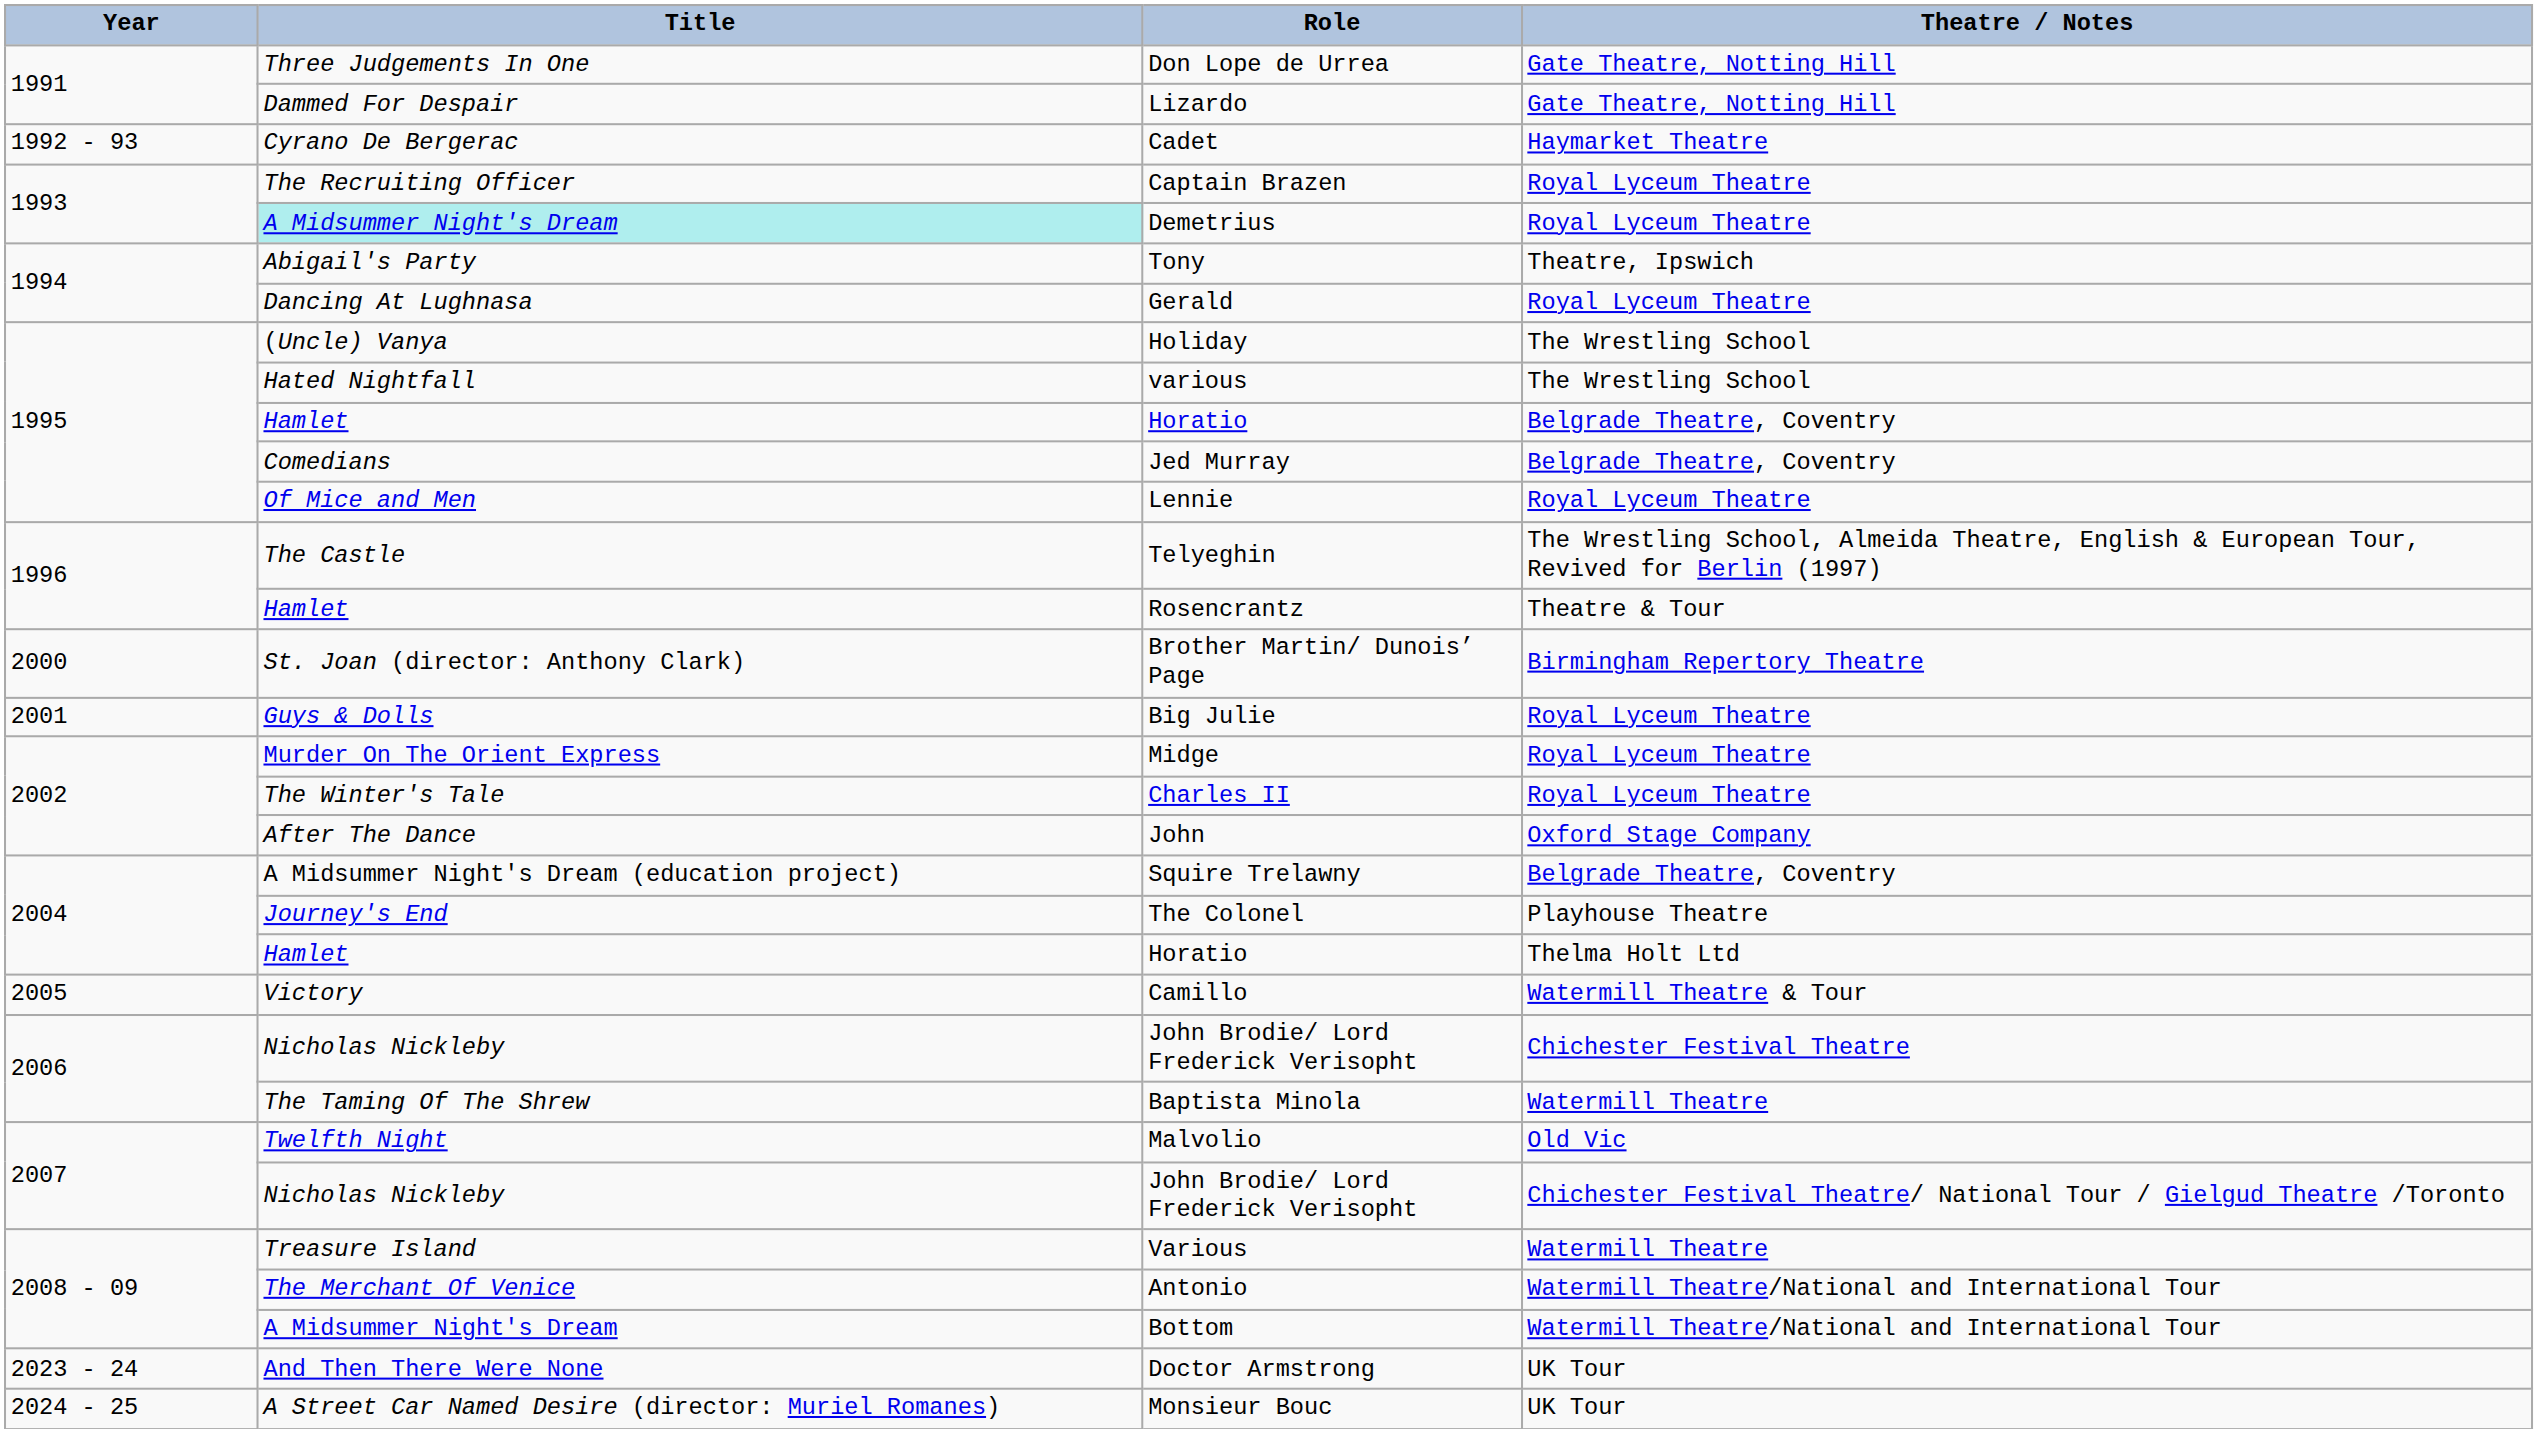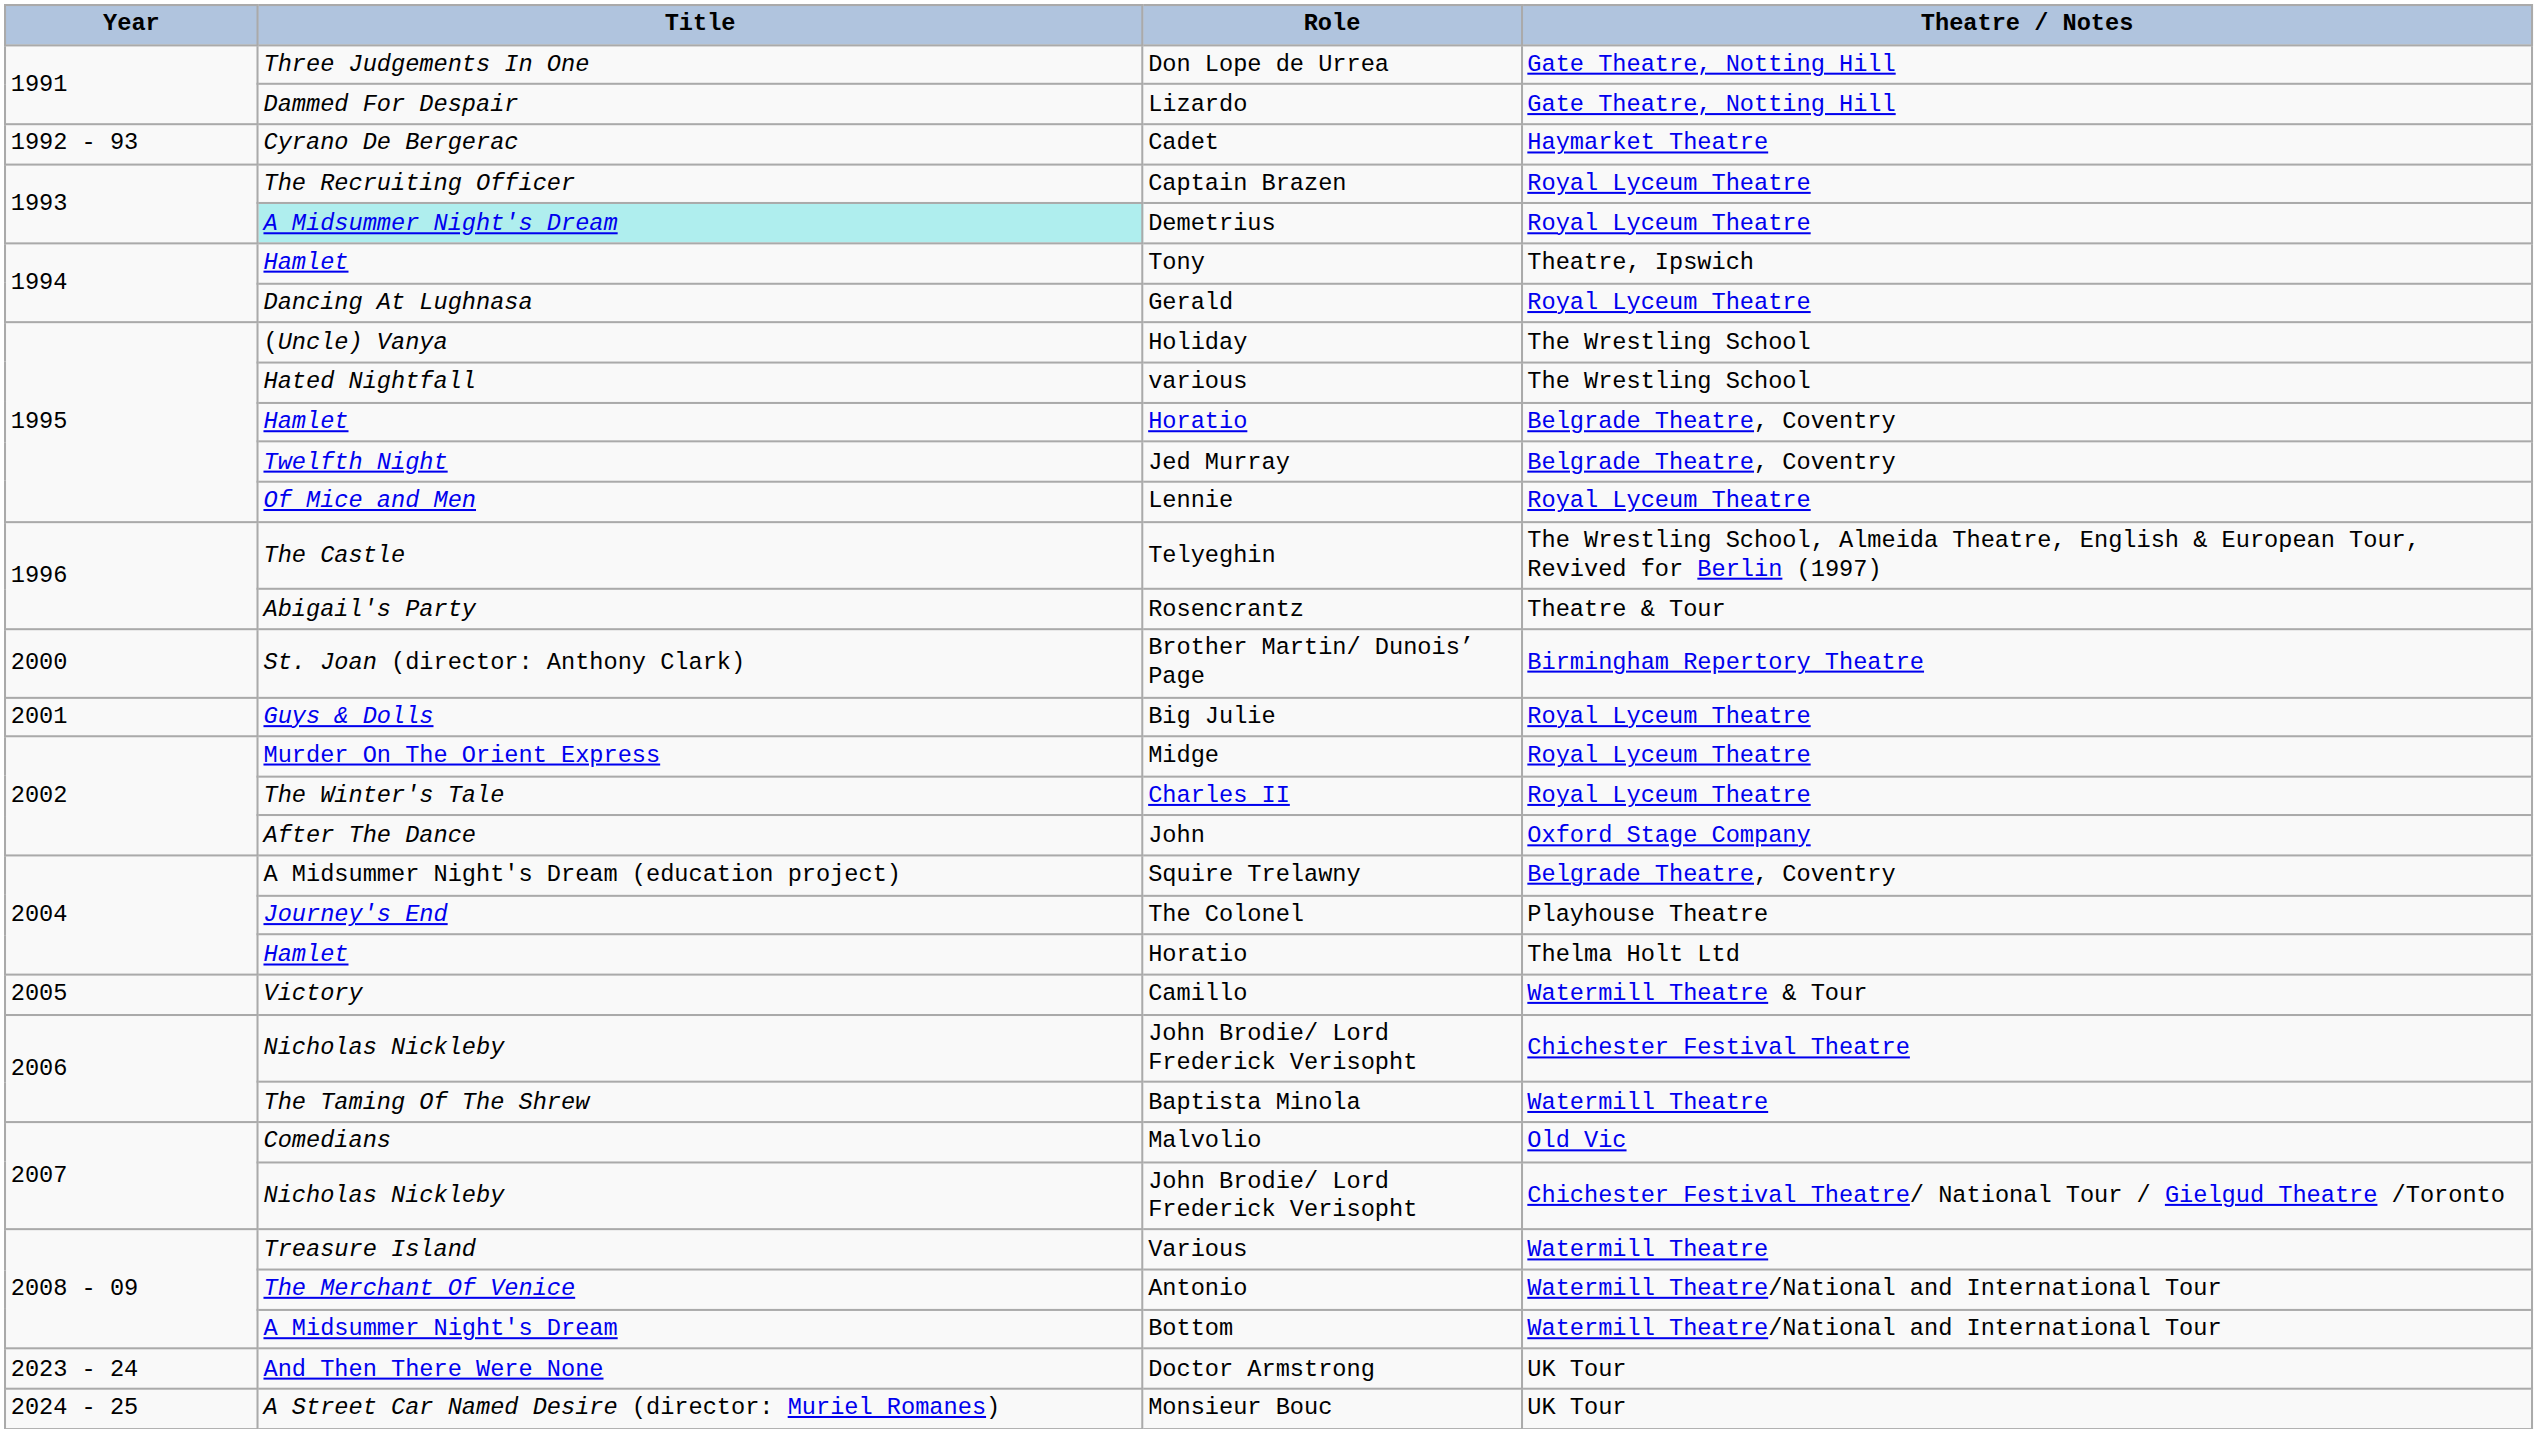 <table class="wikitable" style="font-size:90%;">
 <tr style="background:#ccc;  text-align:center;">
 <th style="background:#b0c4de; width:10%;">Year</th>
 <th style="background:#b0c4de; width:35%;">Title</th>
 <th style="background:#b0c4de; width:1  5%;">Role</th>
 <th style="background:#b0c4de; width:40%;">Theatre / Notes</th>
 </tr>
 <tr>
 <td rowspan=2>1991</td>
 <td><em>Three Judgements In One</em></td>
 <td>Don Lope de Urrea</td>
 <td><a href='#'>Gate Theatre, Notting Hill</a></td>
 </tr>
 <tr>
 <td><em>Dammed For Despair</em></td>
 <td>Lizardo</td>
 <td><a href='#'>Gate Theatre, Notting Hill</a></td>
 </tr>
 <tr>
 <td>1992 - 93</td>
 <td><em>Cyrano De Bergerac</em></td>
 <td>Cadet</td>
 <td><a href='#'>Haymarket Theatre</a></td>
 </tr>
 <tr>
 <td rowspan=2>1993</td>
 <td><em>The Recruiting Officer</em></td>
 <td>Captain Brazen</td>
 <td><a href='#'>Royal Lyceum Theatre</a></td>
 </tr>
 <tr>
 <td style="background: paleturquoise;"><em><a href='#'>A Midsummer Night's Dream</a></em></td>
 <td>Demetrius</td>
 <td><a href='#'>Royal Lyceum Theatre</a></td>
 </tr>
 <tr>
 <td rowspan=2>1994</td>
-<td><em>Abigail's Party</em></td>
+<td><em><a href='#'>Hamlet</a></em></td>
 <td>Tony</td>
 <td>Theatre, Ipswich</td>
 </tr>
 <tr>
 <td><em>Dancing At Lughnasa</em></td>
 <td>Gerald</td>
 <td><a href='#'>Royal Lyceum Theatre</a></td>
 </tr>
 <tr>
 <td rowspan=5>1995</td>
 <td>(<em>Uncle) Vanya</em></td>
 <td>Holiday</td>
 <td>The Wrestling School</td>
 </tr>
 <tr>
 <td><em>Hated Nightfall</em></td>
 <td>various</td>
 <td>The Wrestling School</td>
 </tr>
 <tr>
 <td><em><a href='#'>Hamlet</a></em></td>
 <td><a href='#'>Horatio</a></td>
 <td><a href='#'>Belgrade Theatre</a>, Coventry</td>
 </tr>
 <tr>
-<td><em>Comedians</em></td>
+<td><em><a href='#'>Twelfth Night</a></em></td>
 <td>Jed Murray</td>
 <td><a href='#'>Belgrade Theatre</a>, Coventry</td>
 </tr>
 <tr>
 <td><em><a href='#'>Of Mice and Men</a></em></td>
 <td>Lennie</td>
 <td><a href='#'>Royal Lyceum Theatre</a></td>
 </tr>
 <tr>
 <td rowspan=2>1996</td>
 <td><em>The Castle</em></td>
 <td>Telyeghin</td>
 <td>The Wrestling School, Almeida Theatre, English & European Tour, Revived for <a href='#'>Berlin</a> (1997)</td>
 </tr>
 <tr>
-<td><em><a href='#'>Hamlet</a></em></td>
+<td><em>Abigail's Party</em></td>
 <td>Rosencrantz</td>
 <td>Theatre & Tour</td>
 </tr>
 <tr>
 <td>2000</td>
 <td><em>St. Joan</em> (director: Anthony Clark)</td>
 <td>Brother Martin/ Dunois’ Page</td>
 <td><a href='#'>Birmingham Repertory Theatre</a></td>
 </tr>
 <tr>
 <td>2001</td>
 <td><em><a href='#'>Guys & Dolls</a></em></td>
 <td>Big Julie</td>
 <td><a href='#'>Royal Lyceum Theatre</a></td>
 </tr>
 <tr>
 <td rowspan=3>2002</td>
 <td><a href='#'>Murder On The Orient Express</a></td>
 <td>Midge</td>
 <td><a href='#'>Royal Lyceum Theatre</a></td>
 </tr>
 <tr>
 <td><em>The Winter's Tale</em></td>
 <td><a href='#'>Charles II</a></td>
 <td><a href='#'>Royal Lyceum Theatre</a></td>
 </tr>
 <tr>
 <td><em>After The Dance</em></td>
 <td>John</td>
 <td><a href='#'>Oxford Stage Company</a></td>
 </tr>
 <tr>
 <td rowspan=3>2004</td>
 <td>A Midsummer Night's Dream (education project)</td>
 <td>Squire Trelawny</td>
 <td><a href='#'>Belgrade Theatre</a>, Coventry</td>
 </tr>
 <tr>
 <td><em><a href='#'>Journey's End</a></em></td>
 <td>The Colonel</td>
 <td>Playhouse Theatre</td>
 </tr>
 <tr>
 <td><em><a href='#'>Hamlet</a></em></td>
 <td>Horatio</td>
 <td>Thelma Holt Ltd</td>
 </tr>
 <tr>
 <td>2005</td>
 <td><em>Victory</em></td>
 <td>Camillo</td>
 <td><a href='#'>Watermill Theatre</a> & Tour</td>
 </tr>
 <tr>
 <td rowspan=2>2006</td>
 <td><em>Nicholas Nickleby</em></td>
 <td>John Brodie/ Lord Frederick Verisopht</td>
 <td><a href='#'>Chichester Festival Theatre</a></td>
 </tr>
 <tr>
 <td><em>The Taming Of The Shrew</em></td>
 <td>Baptista Minola</td>
 <td><a href='#'>Watermill Theatre</a></td>
 </tr>
 <tr>
 <td rowspan=2>2007</td>
-<td><em><a href='#'>Twelfth Night</a></em></td>
+<td><em>Comedians</em></td>
 <td>Malvolio</td>
 <td><a href='#'>Old Vic</a></td>
 </tr>
 <tr>
 <td><em>Nicholas Nickleby</em></td>
 <td>John Brodie/ Lord Frederick Verisopht</td>
 <td><a href='#'>Chichester Festival Theatre</a>/ National Tour / <a href='#'>Gielgud Theatre</a> /Toronto</td>
 </tr>
 <tr>
 <td rowspan=3>2008 - 09</td>
 <td><em>Treasure Island</em></td>
 <td>Various</td>
 <td><a href='#'>Watermill Theatre</a></td>
 </tr>
 <tr>
 <td><em><a href='#'>The Merchant Of Venice</a></em></td>
 <td>Antonio</td>
 <td><a href='#'>Watermill Theatre</a>/National and International Tour</td>
 </tr>
 <tr>
 <td><a href='#'>A Midsummer Night's Dream</a></td>
 <td>Bottom</td>
 <td><a href='#'>Watermill Theatre</a>/National and International Tour</td>
 </tr>
 <tr>
 <td>2023 - 24</td>
 <td><a href='#'>And Then There Were None</a></td>
 <td>Doctor Armstrong</td>
 <td>UK Tour</td>
 </tr>
 <tr>
 <td>2024 - 25</td>
 <td><em>A Street Car Named Desire</em> (director: <a href='#'>Muriel Romanes</a>)</td>
 <td>Monsieur Bouc</td>
 <td>UK Tour</td>
 </tr>
 </table>
